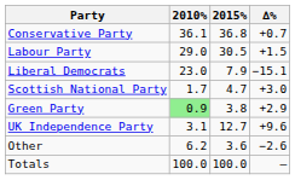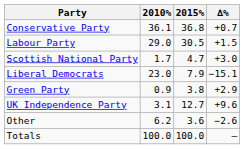 <table class="wikitable">
 <tr>
 <th>Party</th>
 <th>2010%</th>
 <th>2015%</th>
 <th>∆%</th>
 </tr>
 <tr style="text-align: right;">
 <td style="text-align: left;"><a href='#'>Conservative Party</a></td>
 <td>36.1</td>
 <td>36.8</td>
 <td>+0.7</td>
 </tr>
 <tr style="text-align: right;">
 <td style="text-align: left;"><a href='#'>Labour Party</a></td>
 <td>29.0</td>
 <td>30.5</td>
 <td>+1.5</td>
 </tr>
 <tr style="text-align: right;">
+<td style="text-align: left;"><a href='#'>Scottish National Party</a></td>
+<td>1.7</td>
+<td>4.7</td>
+<td>+3.0</td>
+</tr>
+<tr style="text-align: right;">
 <td style="text-align: left;"><a href='#'>Liberal Democrats</a></td>
 <td>23.0</td>
 <td>7.9</td>
 <td>−15.1</td>
 </tr>
 <tr style="text-align: right;">
-<td style="text-align: left;"><a href='#'>Scottish National Party</a></td>
-<td>1.7</td>
-<td>4.7</td>
-<td>+3.0</td>
-</tr>
-<tr style="text-align: right;">
 <td style="text-align: left;"><a href='#'>Green Party</a></td>
-<td style="background: lightgreen;">0.9</td>
+<td>0.9</td>
 <td>3.8</td>
 <td>+2.9</td>
 </tr>
 <tr style="text-align: right;">
 <td style="text-align: left;"><a href='#'>UK Independence Party</a></td>
 <td>3.1</td>
 <td>12.7</td>
 <td>+9.6</td>
 </tr>
 <tr style="text-align: right;">
 <td style="text-align: left;">Other</td>
 <td>6.2</td>
 <td>3.6</td>
 <td>−2.6</td>
 </tr>
 <tr style="text-align: right;">
 <td style="text-align: left;">Totals</td>
 <td>100.0</td>
 <td>100.0</td>
 <td>–</td>
 </tr>
 </table>
